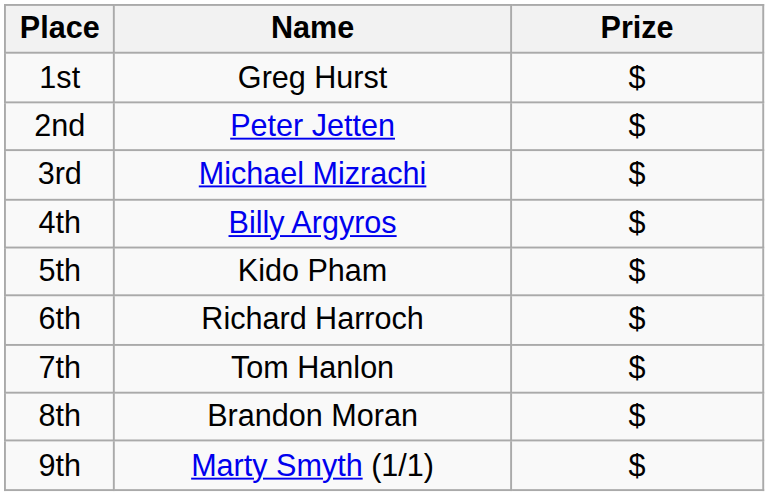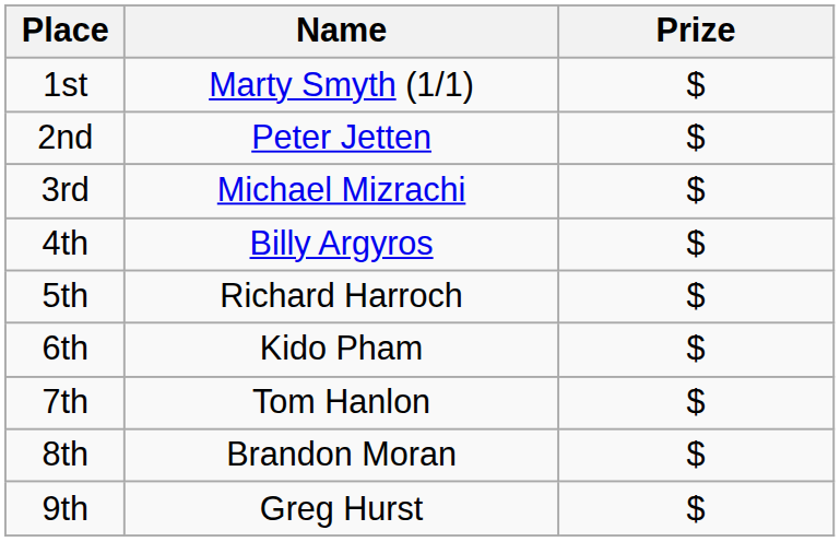 <table class="wikitable">
 <tr>
 <th width="50">Place</th>
 <th width="200">Name</th>
 <th width="125">Prize</th>
 </tr>
 <tr>
 <td align = "center">1st</td>
-<td align = "center">Greg Hurst</td>
+<td align = "center"><a href='#'>Marty Smyth</a> (1/1)</td>
 <td align = "center">$</td>
 </tr>
 <tr>
 <td align = "center">2nd</td>
 <td align = "center"><a href='#'>Peter Jetten</a></td>
 <td align = "center">$</td>
 </tr>
 <tr>
 <td align = "center">3rd</td>
 <td align = "center"><a href='#'>Michael Mizrachi</a></td>
 <td align = "center">$</td>
 </tr>
 <tr>
 <td align = "center">4th</td>
 <td align = "center"><a href='#'>Billy Argyros</a></td>
 <td align = "center">$</td>
 </tr>
 <tr>
 <td align = "center">5th</td>
-<td align = "center">Kido Pham</td>
+<td align = "center">Richard Harroch</td>
 <td align = "center">$</td>
 </tr>
 <tr>
 <td align = "center">6th</td>
-<td align = "center">Richard Harroch</td>
+<td align = "center">Kido Pham</td>
 <td align = "center">$</td>
 </tr>
 <tr>
 <td align = "center">7th</td>
 <td align = "center">Tom Hanlon</td>
 <td align = "center">$</td>
 </tr>
 <tr>
 <td align = "center">8th</td>
 <td align = "center">Brandon Moran</td>
 <td align = "center">$</td>
 </tr>
 <tr>
 <td align = "center">9th</td>
-<td align = "center"><a href='#'>Marty Smyth</a> (1/1)</td>
+<td align = "center">Greg Hurst</td>
 <td align = "center">$</td>
 </tr>
 </table>
